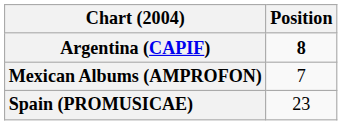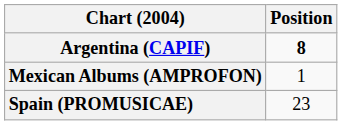 <table class="wikitable sortable plainrowheaders">
 <tr>
 <th style="text-align:center;">Chart (2004)</th>
 <th style="text-align:center;">Position</th>
 </tr>
 <tr>
 <th scope="row">Argentina (<a href='#'>CAPIF</a>)</th>
 <td style="text-align:center;"><strong>8</strong></td>
 </tr>
 <tr>
 <th scope="row">Mexican Albums (AMPROFON)</th>
-<td style="text-align:center;">7</td>
+<td style="text-align:center;">1</td>
 </tr>
 <tr>
 <th scope="row" style="text-align:left;">Spain (PROMUSICAE)</th>
 <td style="text-align:center;">23</td>
 </tr>
 </table>
